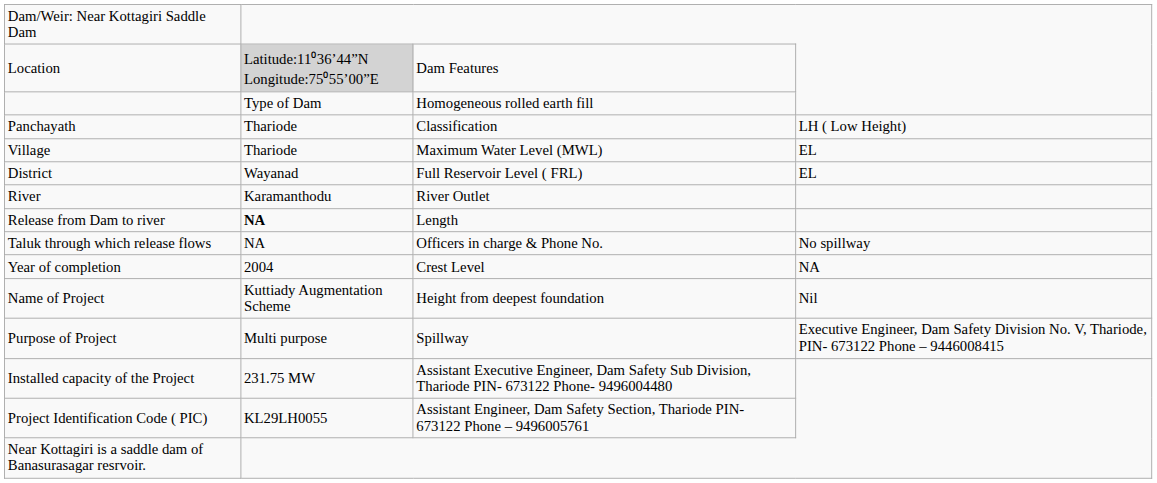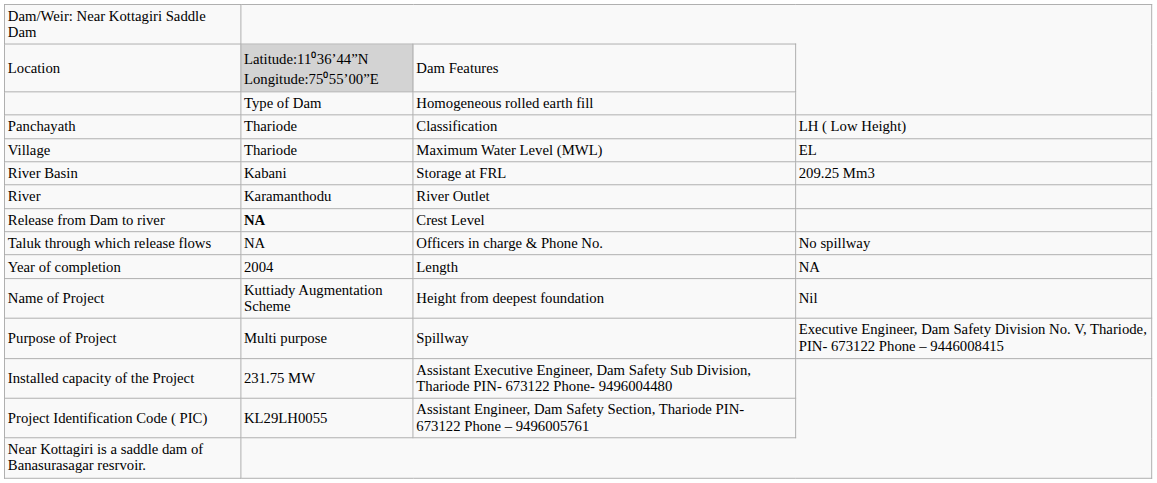 <table class="wikitable">
 <tr>
 <td>Dam/Weir: Near Kottagiri Saddle Dam</td>
 </tr>
 <tr>
 <td>Location</td>
 <td style="background: lightgrey;">Latitude:11⁰36’44”N<br>Longitude:75⁰55’00”E</td>
 <td>Dam Features</td>
 </tr>
 <tr>
 <td></td>
 <td>Type of Dam</td>
 <td>Homogeneous rolled earth fill</td>
 </tr>
 <tr>
 <td>Panchayath</td>
 <td>Thariode</td>
 <td>Classification</td>
 <td>LH ( Low Height)</td>
 </tr>
 <tr>
 <td>Village</td>
 <td>Thariode</td>
 <td>Maximum Water Level (MWL)</td>
 <td>EL </td>
 </tr>
 <tr>
-<td>District</td>
-<td>Wayanad</td>
-<td>Full Reservoir Level ( FRL)</td>
-<td>EL </td>
+<td>River Basin</td>
+<td>Kabani</td>
+<td>Storage at FRL</td>
+<td>209.25 Mm3</td>
 </tr>
 <tr>
 <td>River</td>
 <td>Karamanthodu</td>
 <td>River Outlet</td>
 <td> </td>
 </tr>
 <tr>
 <td>Release from Dam to river</td>
 <td><strong>NA</strong></td>
-<td>Length</td>
+<td>Crest Level</td>
 <td></td>
 </tr>
 <tr>
 <td>Taluk through which release flows</td>
 <td>NA</td>
 <td>Officers in charge & Phone No.</td>
 <td>No spillway</td>
 </tr>
 <tr>
 <td>Year of completion</td>
 <td>2004</td>
-<td>Crest Level</td>
+<td>Length</td>
 <td>NA</td>
 </tr>
 <tr>
 <td>Name of Project</td>
 <td>Kuttiady Augmentation Scheme</td>
 <td>Height from deepest foundation</td>
 <td>Nil</td>
 </tr>
 <tr>
 <td>Purpose of Project</td>
 <td>Multi purpose</td>
 <td>Spillway</td>
 <td>Executive Engineer, Dam Safety Division No. V, Thariode, PIN- 673122 Phone – 9446008415</td>
 </tr>
 <tr>
 <td>Installed capacity of the Project</td>
 <td>231.75 MW</td>
 <td>Assistant Executive Engineer, Dam Safety Sub Division, Thariode PIN- 673122 Phone- 9496004480</td>
 </tr>
 <tr>
 <td>Project Identification Code ( PIC)</td>
 <td>KL29LH0055</td>
 <td>Assistant Engineer, Dam Safety Section, Thariode PIN- 673122 Phone – 9496005761</td>
 </tr>
 <tr>
 <td>Near Kottagiri is a saddle dam of Banasurasagar resrvoir.</td>
 </tr>
 </table>
